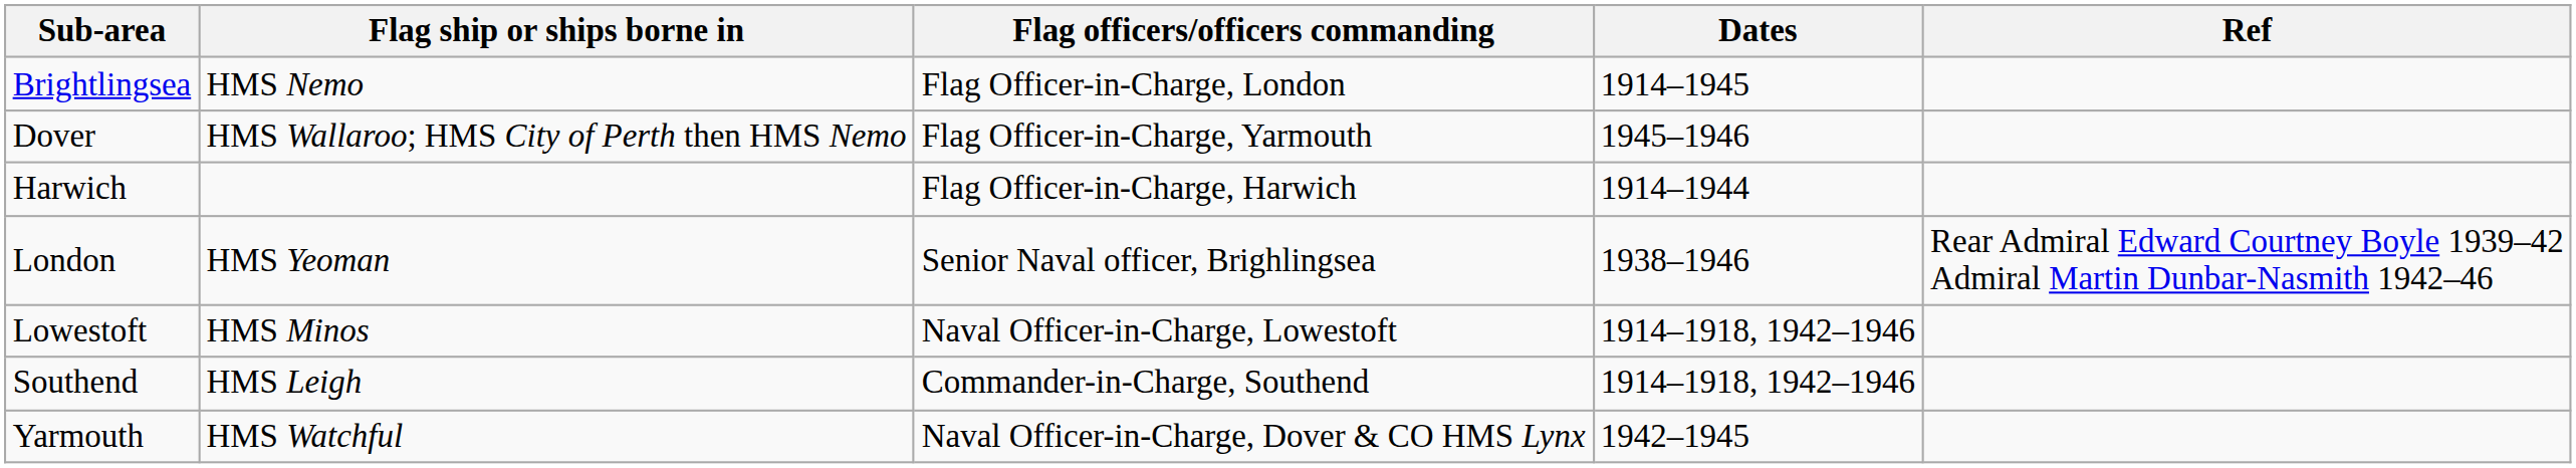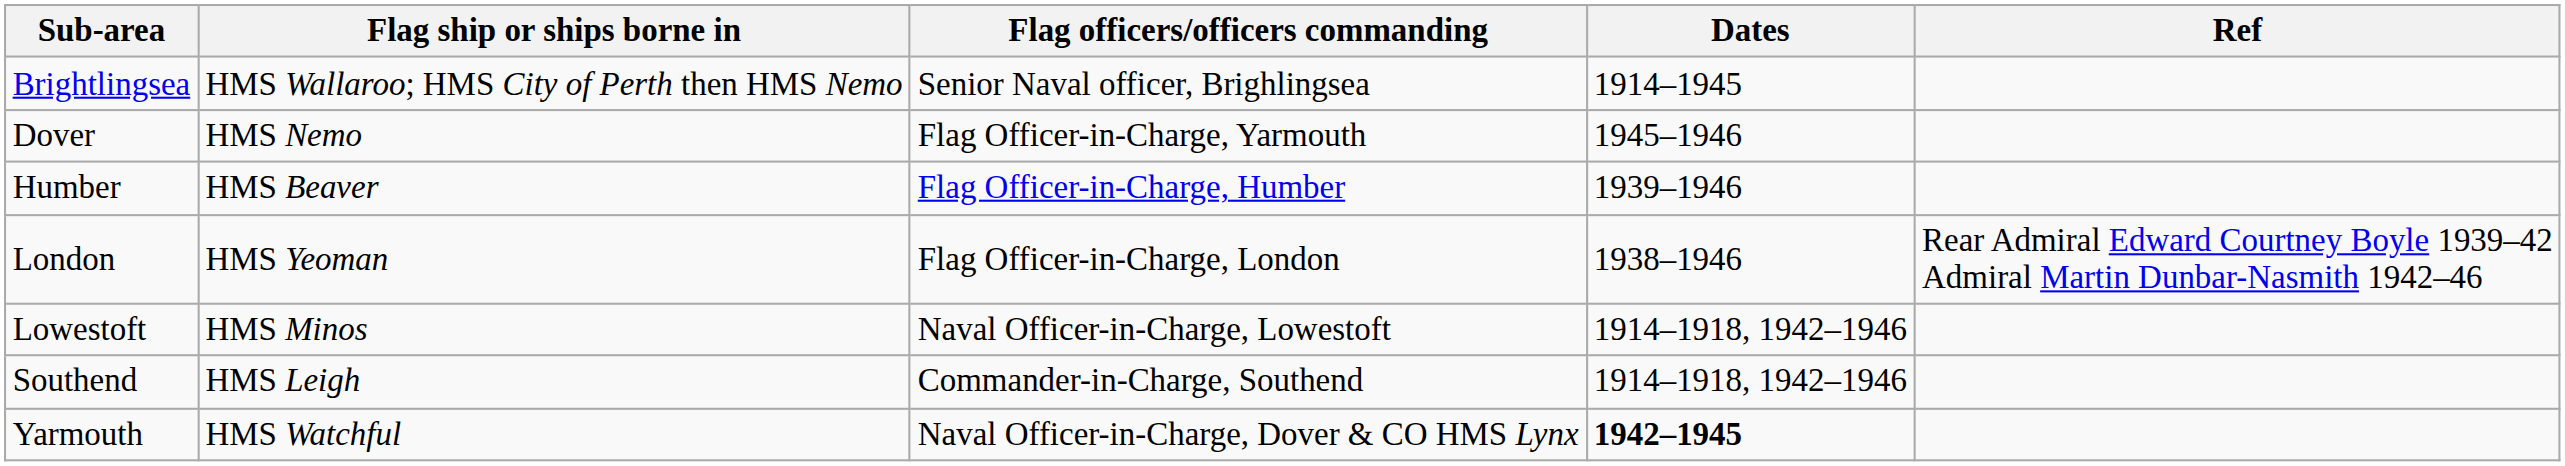 <table class="wikitable sortable">
 <tr>
 <th>Sub-area</th>
 <th>Flag ship or ships borne in</th>
 <th>Flag officers/officers commanding</th>
 <th>Dates</th>
 <th>Ref</th>
 </tr>
 <tr>
 <td><a href='#'>Brightlingsea</a></td>
-<td>HMS <em>Nemo</em></td>
-<td>Flag Officer-in-Charge, London</td>
+<td>HMS <em>Wallaroo</em>; HMS <em>City of Perth</em> then HMS <em>Nemo</em></td>
+<td>Senior Naval officer, Brighlingsea</td>
 <td>1914–1945</td>
 <td></td>
 </tr>
 <tr>
 <td>Dover</td>
-<td>HMS <em>Wallaroo</em>; HMS <em>City of Perth</em> then HMS <em>Nemo</em></td>
+<td>HMS <em>Nemo</em></td>
 <td>Flag Officer-in-Charge, Yarmouth</td>
 <td>1945–1946</td>
 <td></td>
 </tr>
 <tr>
-<td>Harwich</td>
-<td></td>
-<td>Flag Officer-in-Charge, Harwich</td>
-<td>1914–1944</td>
+<td>Humber</td>
+<td>HMS <em>Beaver</em></td>
+<td><a href='#'>Flag Officer-in-Charge, Humber</a></td>
+<td>1939–1946</td>
 <td></td>
 </tr>
 <tr>
 <td>London</td>
 <td>HMS <em>Yeoman</em></td>
-<td>Senior Naval officer, Brighlingsea</td>
+<td>Flag Officer-in-Charge, London</td>
 <td>1938–1946</td>
 <td>Rear Admiral <a href='#'>Edward Courtney Boyle</a> 1939–42<br>Admiral <a href='#'>Martin Dunbar-Nasmith</a> 1942–46</td>
 </tr>
 <tr>
 <td>Lowestoft</td>
 <td>HMS <em>Minos</em></td>
 <td>Naval Officer-in-Charge, Lowestoft</td>
 <td>1914–1918, 1942–1946</td>
 <td></td>
 </tr>
 <tr>
 <td>Southend</td>
 <td>HMS <em>Leigh</em></td>
 <td>Commander-in-Charge, Southend</td>
 <td>1914–1918, 1942–1946</td>
 <td></td>
 </tr>
 <tr>
 <td>Yarmouth</td>
 <td>HMS <em>Watchful</em></td>
 <td>Naval Officer-in-Charge, Dover & CO HMS <em>Lynx</em></td>
-<td>1942–1945</td>
+<td><strong>1942–1945</strong></td>
 <td></td>
 </tr>
 </table>
